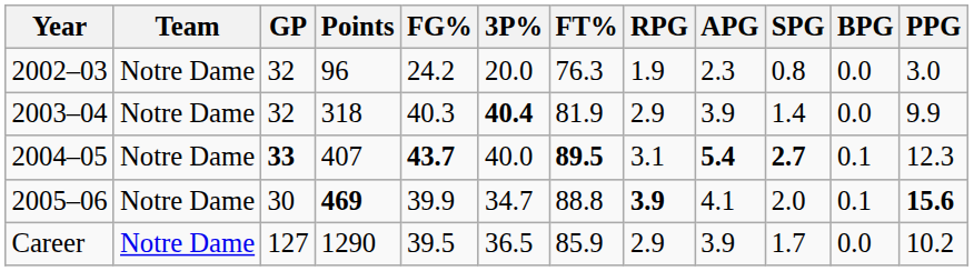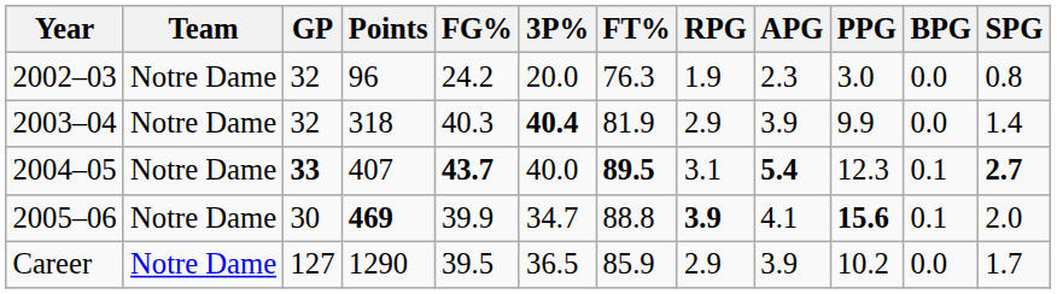 <table class="wikitable">
 <tr>
 <th>Year</th>
 <th>Team</th>
 <th>GP</th>
 <th>Points</th>
 <th>FG%</th>
 <th>3P%</th>
 <th>FT%</th>
 <th>RPG</th>
 <th>APG</th>
+<th>PPG</th>
+<th>BPG</th>
 <th>SPG</th>
-<th>BPG</th>
-<th>PPG</th>
 </tr>
 <tr>
 <td>2002–03</td>
 <td>Notre Dame</td>
 <td>32</td>
 <td>96</td>
 <td>24.2</td>
 <td>20.0</td>
 <td>76.3</td>
 <td>1.9</td>
 <td>2.3</td>
+<td>3.0</td>
+<td>0.0</td>
 <td>0.8</td>
-<td>0.0</td>
-<td>3.0</td>
 </tr>
 <tr>
 <td>2003–04</td>
 <td>Notre Dame</td>
 <td>32</td>
 <td>318</td>
 <td>40.3</td>
 <td><strong>40.4</strong></td>
 <td>81.9</td>
 <td>2.9</td>
 <td>3.9</td>
+<td>9.9</td>
+<td>0.0</td>
 <td>1.4</td>
-<td>0.0</td>
-<td>9.9</td>
 </tr>
 <tr>
 <td>2004–05</td>
 <td>Notre Dame</td>
 <td><strong>33</strong></td>
 <td>407</td>
 <td><strong>43.7</strong></td>
 <td>40.0</td>
 <td><strong>89.5</strong></td>
 <td>3.1</td>
 <td><strong>5.4</strong></td>
+<td>12.3</td>
+<td>0.1</td>
 <td><strong>2.7</strong></td>
-<td>0.1</td>
-<td>12.3</td>
 </tr>
 <tr>
 <td>2005–06</td>
 <td>Notre Dame</td>
 <td>30</td>
 <td><strong>469</strong></td>
 <td>39.9</td>
 <td>34.7</td>
 <td>88.8</td>
 <td><strong>3.9</strong></td>
 <td>4.1</td>
+<td><strong>15.6</strong></td>
+<td>0.1</td>
 <td>2.0</td>
-<td>0.1</td>
-<td><strong>15.6</strong></td>
 </tr>
 <tr>
 <td>Career</td>
 <td><a href='#'>Notre Dame</a></td>
 <td>127</td>
 <td>1290</td>
 <td>39.5</td>
 <td>36.5</td>
 <td>85.9</td>
 <td>2.9</td>
 <td>3.9</td>
+<td>10.2</td>
+<td>0.0</td>
 <td>1.7</td>
-<td>0.0</td>
-<td>10.2</td>
 </tr>
 </table>
